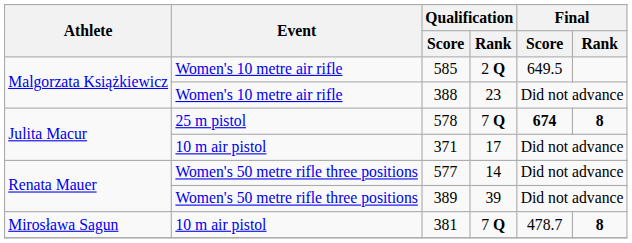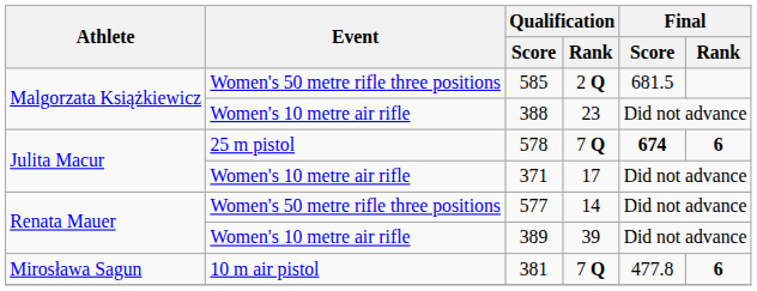 <table class="wikitable" style="font-size:90%">
 <tr>
 <th rowspan="2">Athlete</th>
 <th rowspan="2">Event</th>
 <th colspan="2">Qualification</th>
 <th colspan="2">Final</th>
 </tr>
 <tr>
 <th>Score</th>
 <th>Rank</th>
 <th>Score</th>
 <th>Rank</th>
 </tr>
 <tr>
 <td rowspan=2><a href='#'>Malgorzata Książkiewicz</a></td>
-<td><a href='#'>Women's 10 metre air rifle</a></td>
+<td><a href='#'>Women's 50 metre rifle three positions</a></td>
 <td align="center">585</td>
 <td align="center">2 <strong>Q</strong></td>
-<td align="center">649.5</td>
+<td align="center">681.5</td>
 <td align="center"></td>
 </tr>
 <tr>
 <td><a href='#'>Women's 10 metre air rifle</a></td>
 <td align="center">388</td>
 <td align="center">23</td>
 <td colspan="2"  align="center">Did not advance</td>
 </tr>
 <tr>
 <td rowspan=2><a href='#'>Julita Macur</a></td>
 <td><a href='#'>25 m pistol</a></td>
 <td align="center">578</td>
 <td align="center">7 <strong>Q</strong></td>
 <td align="center"><strong>674</strong></td>
-<td align="center"><strong>8</strong></td>
+<td align="center"><strong>6</strong></td>
 </tr>
 <tr>
-<td><a href='#'>10 m air pistol</a></td>
+<td><a href='#'>Women's 10 metre air rifle</a></td>
 <td align="center">371</td>
 <td align="center">17</td>
 <td colspan="2"  align="center">Did not advance</td>
 </tr>
 <tr>
 <td rowspan=2><a href='#'>Renata Mauer</a></td>
 <td><a href='#'>Women's 50 metre rifle three positions</a></td>
 <td align="center">577</td>
 <td align="center">14</td>
 <td colspan="2"  align="center">Did not advance</td>
 </tr>
 <tr>
-<td><a href='#'>Women's 50 metre rifle three positions</a></td>
+<td><a href='#'>Women's 10 metre air rifle</a></td>
 <td align="center">389</td>
 <td align="center">39</td>
 <td colspan="2"  align="center">Did not advance</td>
 </tr>
 <tr>
 <td rowspan=1><a href='#'>Mirosława Sagun</a></td>
 <td><a href='#'>10 m air pistol</a></td>
 <td align="center">381</td>
 <td align="center">7 <strong>Q</strong></td>
-<td align="center">478.7</td>
-<td align="center"><strong>8</strong></td>
+<td align="center">477.8</td>
+<td align="center"><strong>6</strong></td>
 </tr>
 <tr>
 </tr>
 </table>
